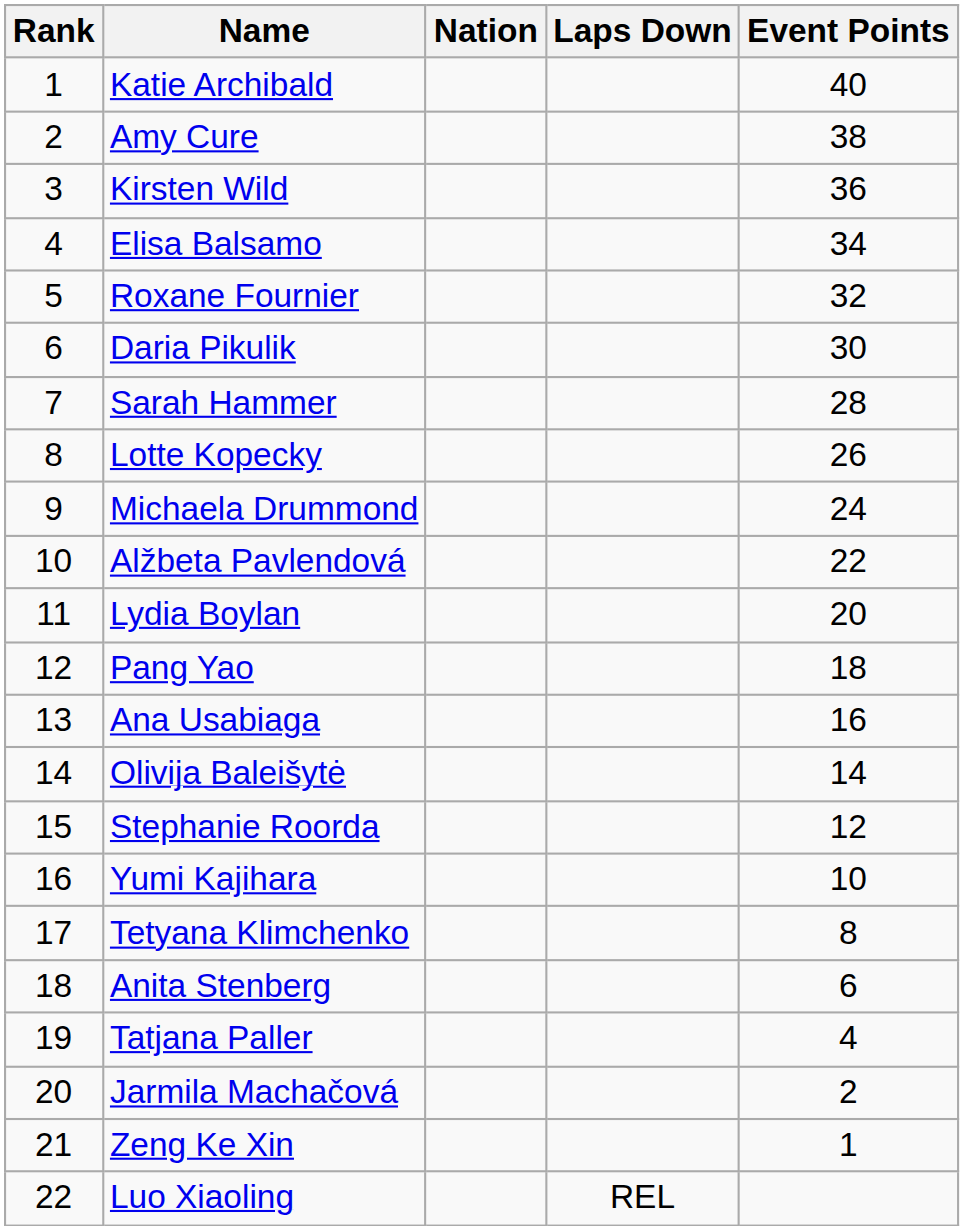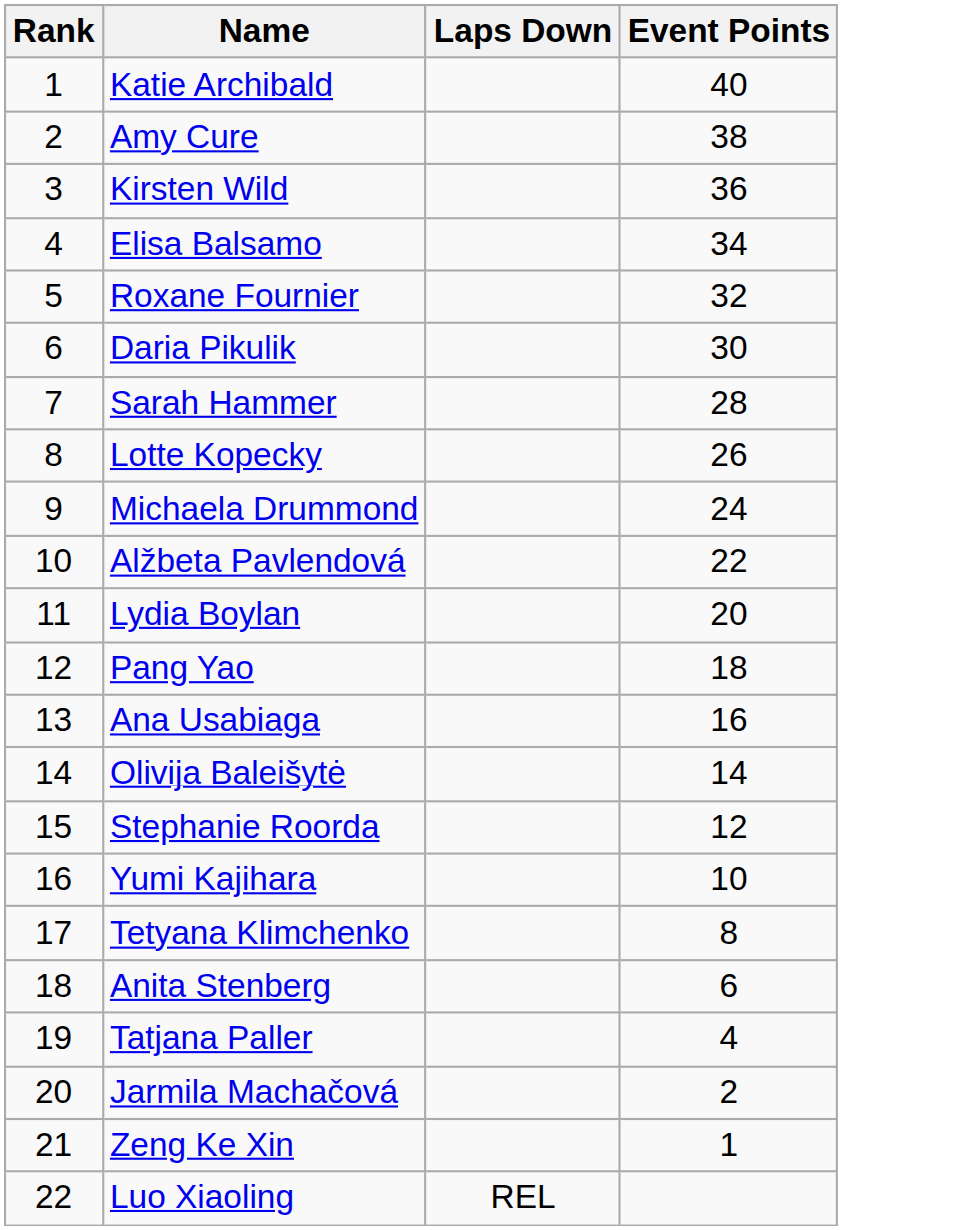 <table class="wikitable sortable" style="text-align:center">
 <tr>
 <th>Rank</th>
 <th>Name</th>
-<th>Nation</th>
 <th>Laps Down</th>
 <th>Event Points</th>
 </tr>
 <tr>
 <td>1</td>
 <td align=left><a href='#'>Katie Archibald</a></td>
-<td align=left></td>
 <td></td>
 <td>40</td>
 </tr>
 <tr>
 <td>2</td>
 <td align=left><a href='#'>Amy Cure</a></td>
-<td align=left></td>
 <td></td>
 <td>38</td>
 </tr>
 <tr>
 <td>3</td>
 <td align=left><a href='#'>Kirsten Wild</a></td>
-<td align=left></td>
 <td></td>
 <td>36</td>
 </tr>
 <tr>
 <td>4</td>
 <td align=left><a href='#'>Elisa Balsamo</a></td>
-<td align=left></td>
 <td></td>
 <td>34</td>
 </tr>
 <tr>
 <td>5</td>
 <td align=left><a href='#'>Roxane Fournier</a></td>
-<td align=left></td>
 <td></td>
 <td>32</td>
 </tr>
 <tr>
 <td>6</td>
 <td align=left><a href='#'>Daria Pikulik</a></td>
-<td align=left></td>
 <td></td>
 <td>30</td>
 </tr>
 <tr>
 <td>7</td>
 <td align=left><a href='#'>Sarah Hammer</a></td>
-<td align=left></td>
 <td></td>
 <td>28</td>
 </tr>
 <tr>
 <td>8</td>
 <td align=left><a href='#'>Lotte Kopecky</a></td>
-<td align=left></td>
 <td></td>
 <td>26</td>
 </tr>
 <tr>
 <td>9</td>
 <td align=left><a href='#'>Michaela Drummond</a></td>
-<td align=left></td>
 <td></td>
 <td>24</td>
 </tr>
 <tr>
 <td>10</td>
 <td align=left><a href='#'>Alžbeta Pavlendová</a></td>
-<td align=left></td>
 <td></td>
 <td>22</td>
 </tr>
 <tr>
 <td>11</td>
 <td align=left><a href='#'>Lydia Boylan</a></td>
-<td align=left></td>
 <td></td>
 <td>20</td>
 </tr>
 <tr>
 <td>12</td>
 <td align=left><a href='#'>Pang Yao</a></td>
-<td align=left></td>
 <td></td>
 <td>18</td>
 </tr>
 <tr>
 <td>13</td>
 <td align=left><a href='#'>Ana Usabiaga</a></td>
-<td align=left></td>
 <td></td>
 <td>16</td>
 </tr>
 <tr>
 <td>14</td>
 <td align=left><a href='#'>Olivija Baleišytė</a></td>
-<td align=left></td>
 <td></td>
 <td>14</td>
 </tr>
 <tr>
 <td>15</td>
 <td align=left><a href='#'>Stephanie Roorda</a></td>
-<td align=left></td>
 <td></td>
 <td>12</td>
 </tr>
 <tr>
 <td>16</td>
 <td align=left><a href='#'>Yumi Kajihara</a></td>
-<td align=left></td>
 <td></td>
 <td>10</td>
 </tr>
 <tr>
 <td>17</td>
 <td align=left><a href='#'>Tetyana Klimchenko</a></td>
-<td align=left></td>
 <td></td>
 <td>8</td>
 </tr>
 <tr>
 <td>18</td>
 <td align=left><a href='#'>Anita Stenberg</a></td>
-<td align=left></td>
 <td></td>
 <td>6</td>
 </tr>
 <tr>
 <td>19</td>
 <td align=left><a href='#'>Tatjana Paller</a></td>
-<td align=left></td>
 <td></td>
 <td>4</td>
 </tr>
 <tr>
 <td>20</td>
 <td align=left><a href='#'>Jarmila Machačová</a></td>
-<td align=left></td>
 <td></td>
 <td>2</td>
 </tr>
 <tr>
 <td>21</td>
 <td align=left><a href='#'>Zeng Ke Xin</a></td>
-<td align=left></td>
 <td></td>
 <td>1</td>
 </tr>
 <tr>
 <td>22</td>
 <td align=left><a href='#'>Luo Xiaoling</a></td>
-<td align=left></td>
 <td>REL</td>
 <td></td>
 </tr>
 </table>
